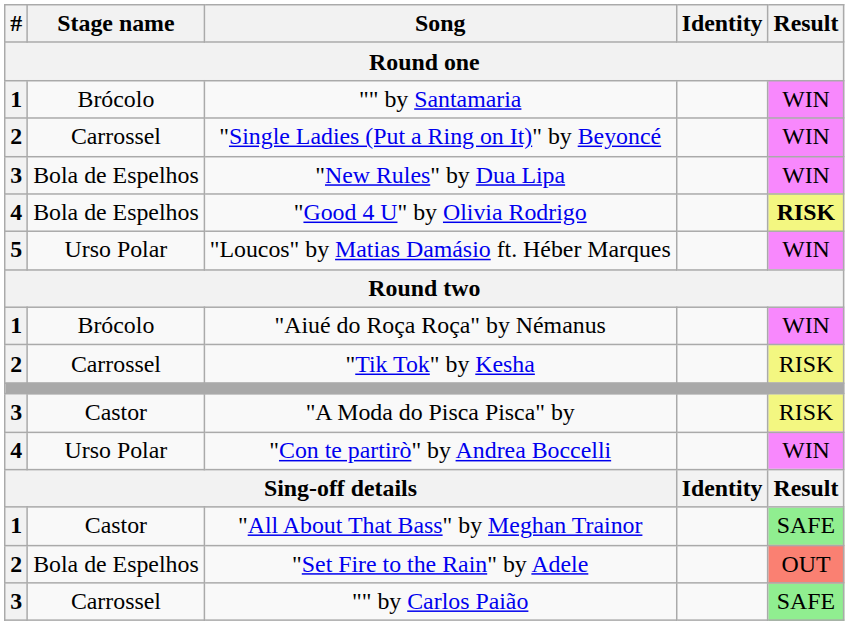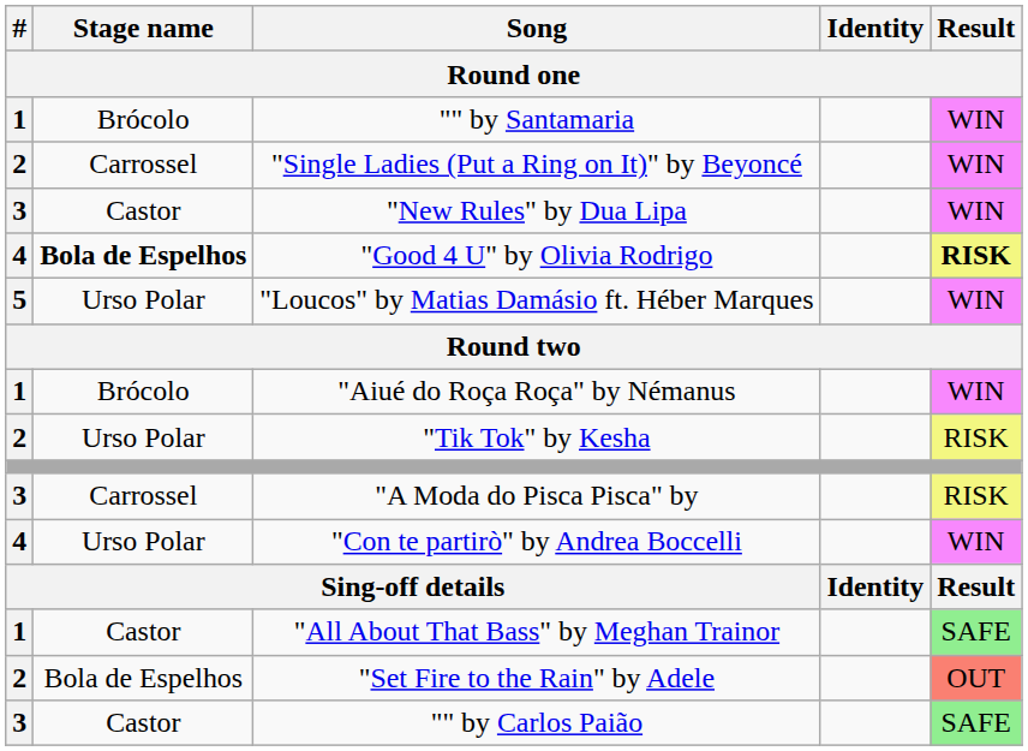 <table class="wikitable plainrowheaders" style="text-align: center;">
 <tr>
 <th>#</th>
 <th>Stage name</th>
 <th>Song</th>
 <th>Identity</th>
 <th>Result</th>
 </tr>
 <tr>
 <th colspan="5">Round one</th>
 </tr>
 <tr>
 <th>1</th>
 <td>Brócolo</td>
 <td>"" by <a href='#'>Santamaria</a></td>
 <td></td>
 <td bgcolor="F888FD">WIN</td>
 </tr>
 <tr>
 <th>2</th>
 <td>Carrossel</td>
 <td>"<a href='#'>Single Ladies (Put a Ring on It)</a>" by <a href='#'>Beyoncé</a></td>
 <td></td>
 <td bgcolor="F888FD">WIN</td>
 </tr>
 <tr>
 <th>3</th>
-<td>Bola de Espelhos</td>
+<td>Castor</td>
 <td>"<a href='#'>New Rules</a>" by <a href='#'>Dua Lipa</a></td>
 <td></td>
 <td bgcolor="F888FD">WIN</td>
 </tr>
 <tr>
 <th>4</th>
-<td>Bola de Espelhos</td>
+<td><strong>Bola de Espelhos</strong></td>
 <td>"<a href='#'>Good 4 U</a>" by <a href='#'>Olivia Rodrigo</a></td>
 <td></td>
 <td bgcolor="F3F781"><strong>RISK</strong></td>
 </tr>
 <tr>
 <th>5</th>
 <td>Urso Polar</td>
 <td>"Loucos" by <a href='#'>Matias Damásio</a> ft. Héber Marques</td>
 <td></td>
 <td bgcolor="F888FD">WIN</td>
 </tr>
 <tr>
 <th colspan="5">Round two</th>
 </tr>
 <tr>
 <th>1</th>
 <td>Brócolo</td>
 <td>"Aiué do Roça Roça" by Némanus</td>
 <td></td>
 <td bgcolor="F888FD">WIN</td>
 </tr>
 <tr>
 <th>2</th>
-<td>Carrossel</td>
+<td>Urso Polar</td>
 <td>"<a href='#'>Tik Tok</a>" by <a href='#'>Kesha</a></td>
 <td></td>
 <td bgcolor="F3F781">RISK</td>
 </tr>
 <tr>
 <td colspan="5" style="background:darkgray"></td>
 </tr>
 <tr>
 <th>3</th>
-<td>Castor</td>
+<td>Carrossel</td>
 <td>"A Moda do Pisca Pisca" by </td>
 <td></td>
 <td bgcolor="F3F781">RISK</td>
 </tr>
 <tr>
 <th>4</th>
 <td>Urso Polar</td>
 <td>"<a href='#'>Con te partirò</a>" by <a href='#'>Andrea Boccelli</a></td>
 <td></td>
 <td bgcolor="F888FD">WIN</td>
 </tr>
 <tr>
 <th colspan="3">Sing-off details</th>
 <th>Identity</th>
 <th>Result</th>
 </tr>
 <tr>
 <th>1</th>
 <td>Castor</td>
 <td>"<a href='#'>All About That Bass</a>" by <a href='#'>Meghan Trainor</a></td>
 <td></td>
 <td bgcolor=lightgreen>SAFE</td>
 </tr>
 <tr>
 <th>2</th>
 <td>Bola de Espelhos</td>
 <td>"<a href='#'>Set Fire to the Rain</a>" by <a href='#'>Adele</a></td>
 <td></td>
 <td bgcolor="salmon">OUT</td>
 </tr>
 <tr>
 <th>3</th>
-<td>Carrossel</td>
+<td>Castor</td>
 <td>"" by <a href='#'>Carlos Paião</a></td>
 <td></td>
 <td bgcolor=lightgreen>SAFE</td>
 </tr>
 </table>
